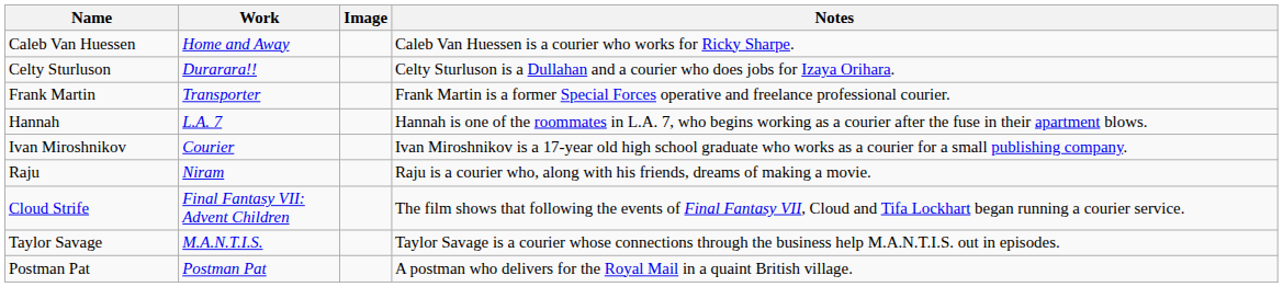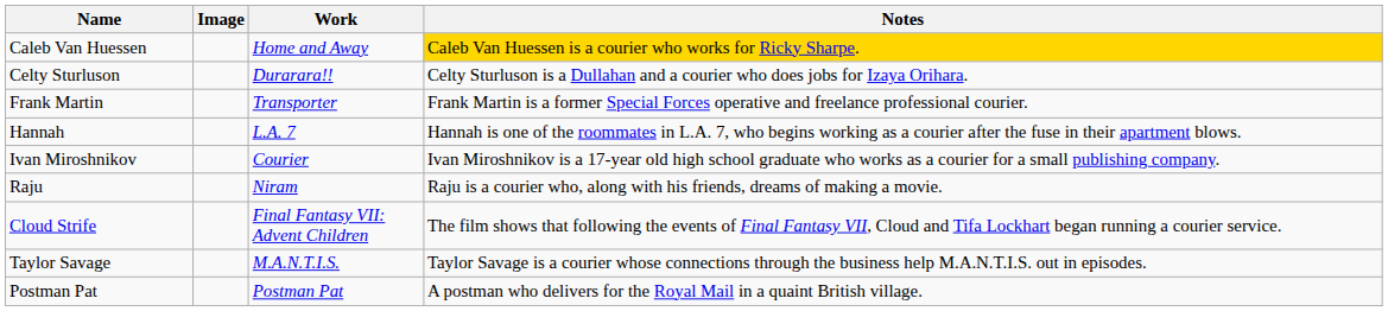 <table class="wikitable sortable">
 <tr>
 <th style="width:14%;">Name</th>
+<th image=15%>Image</th>
 <th style="width:13%;">Work</th>
-<th image=15%>Image</th>
 <th style="width:73%;">Notes</th>
 </tr>
 <tr>
 <td>Caleb Van Huessen</td>
+<td></td>
 <td><em><a href='#'>Home and Away</a></em></td>
-<td></td>
-<td>Caleb Van Huessen is a courier who works for <a href='#'>Ricky Sharpe</a>.</td>
+<td style="background: gold;">Caleb Van Huessen is a courier who works for <a href='#'>Ricky Sharpe</a>.</td>
 </tr>
 <tr>
 <td>Celty Sturluson</td>
+<td></td>
 <td><em><a href='#'>Durarara!!</a></em></td>
-<td></td>
 <td>Celty Sturluson is a <a href='#'>Dullahan</a> and a courier who does jobs for <a href='#'>Izaya Orihara</a>.</td>
 </tr>
 <tr>
 <td>Frank Martin</td>
+<td></td>
 <td><a href='#'><em>Transporter</em></a></td>
-<td></td>
 <td>Frank Martin is a former <a href='#'>Special Forces</a> operative and freelance professional courier.</td>
 </tr>
 <tr>
 <td>Hannah</td>
+<td></td>
 <td><em><a href='#'>L.A. 7</a></em></td>
-<td></td>
 <td>Hannah is one of the <a href='#'>roommates</a> in L.A. 7, who begins working as a courier after the fuse in their <a href='#'>apartment</a> blows.</td>
 </tr>
 <tr>
 <td>Ivan Miroshnikov</td>
+<td></td>
 <td><em><a href='#'>Courier</a></em></td>
-<td></td>
 <td>Ivan Miroshnikov is a 17-year old high school graduate who works as a courier for a small <a href='#'>publishing company</a>.</td>
 </tr>
 <tr>
 <td>Raju</td>
+<td></td>
 <td><em><a href='#'>Niram</a></em></td>
-<td></td>
 <td>Raju is a courier who, along with his friends, dreams of making a movie.</td>
 </tr>
 <tr>
 <td><a href='#'>Cloud Strife</a></td>
+<td></td>
 <td><em><a href='#'>Final Fantasy VII: Advent Children</a></em></td>
-<td></td>
 <td>The film shows that following the events of  <em><a href='#'>Final Fantasy VII</a></em>, Cloud and <a href='#'>Tifa Lockhart</a> began running a courier service.</td>
 </tr>
 <tr>
 <td>Taylor Savage</td>
+<td></td>
 <td><em><a href='#'>M.A.N.T.I.S.</a></em></td>
-<td></td>
 <td>Taylor Savage is a courier whose connections through the business help M.A.N.T.I.S. out in episodes.</td>
 </tr>
 <tr>
 <td>Postman Pat</td>
+<td></td>
 <td><em><a href='#'>Postman Pat</a></em></td>
-<td></td>
 <td>A postman who delivers for the <a href='#'>Royal Mail</a> in a quaint British village.</td>
 </tr>
 </table>
